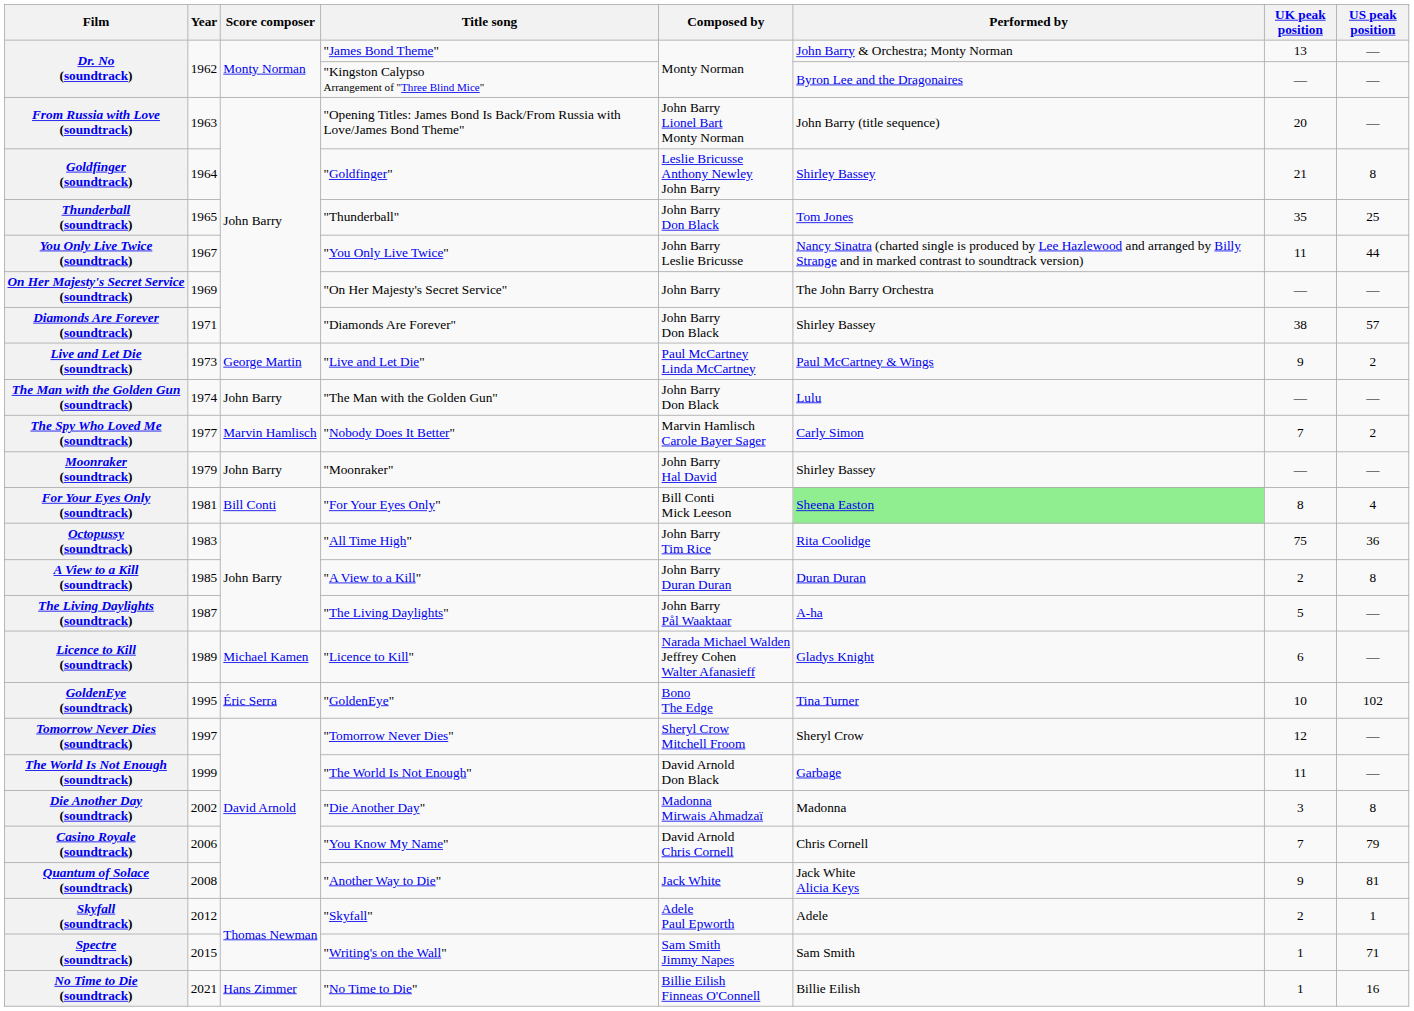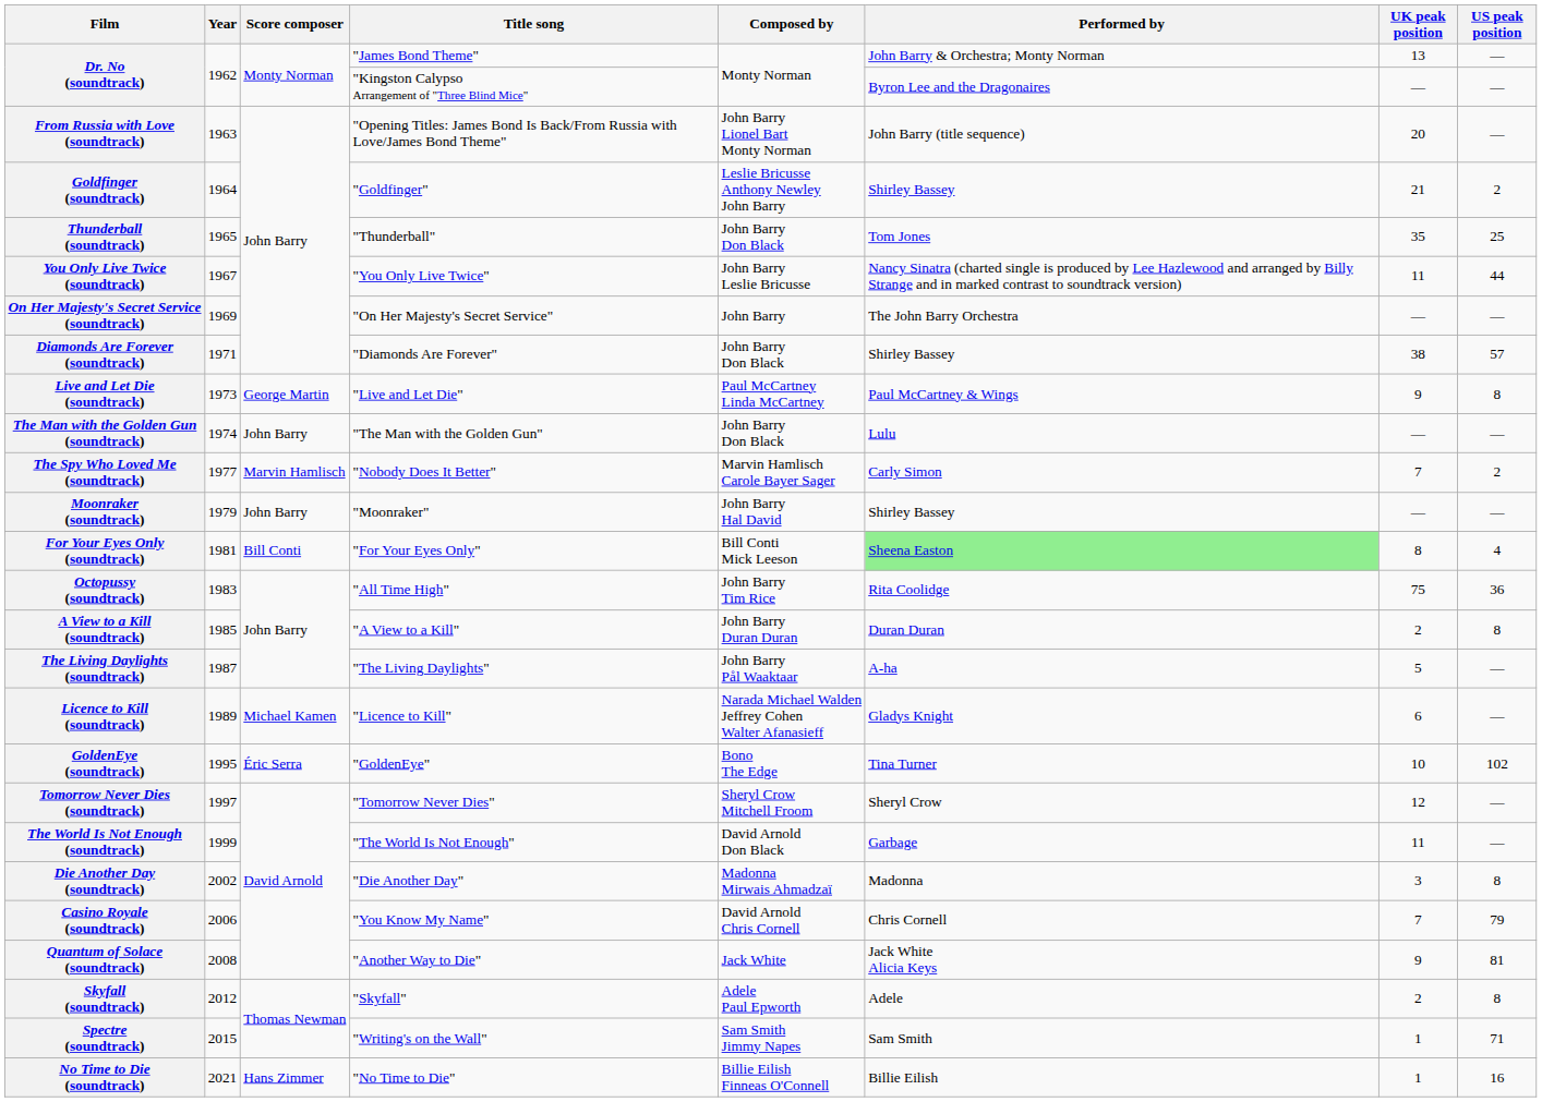 <table class="wikitable sortable plainrowheaders">
 <tr>
 <th scope="col">Film</th>
 <th scope="col">Year</th>
 <th scope="col">Score composer</th>
 <th scope="col" style="width:25em;">Title song</th>
 <th scope="col">Composed by</th>
 <th scope="col" style="width:35em;">Performed by</th>
 <th scope="col" style="width:5em;"><a href='#'>UK peak<br>position</a></th>
 <th scope="col" style="width:5em;"><a href='#'>US peak<br>position</a></th>
 </tr>
 <tr>
 <th scope="row" rowspan=2><em><a href='#'>Dr. No</a></em><br>(<a href='#'>soundtrack</a>)</th>
 <td rowspan=2>1962</td>
 <td rowspan=2><a href='#'>Monty Norman</a></td>
 <td>"<a href='#'>James Bond Theme</a>"</td>
 <td rowspan=2>Monty Norman</td>
 <td><a href='#'>John Barry</a> & Orchestra; Monty Norman</td>
 <td style="text-align:center;">13</td>
 <td style="text-align:center;">—</td>
 </tr>
 <tr>
 <td>"Kingston Calypso<br><small>Arrangement of "<a href='#'>Three Blind Mice</a>"</small></td>
 <td><a href='#'>Byron Lee and the Dragonaires</a></td>
 <td style="text-align:center;">—</td>
 <td style="text-align:center;">—</td>
 </tr>
 <tr>
 <th scope="row"><em><a href='#'>From Russia with Love</a></em><br>(<a href='#'>soundtrack</a>)</th>
 <td>1963</td>
 <td rowspan="6">John Barry</td>
 <td>"Opening Titles: James Bond Is Back/From Russia with Love/James Bond Theme"</td>
 <td>John Barry<br><a href='#'>Lionel Bart</a><br>Monty Norman</td>
 <td>John Barry (title sequence)</td>
 <td style="text-align:center;">20</td>
 <td style="text-align:center;">—</td>
 </tr>
 <tr>
 <th scope="row"><em><a href='#'>Goldfinger</a></em><br>(<a href='#'>soundtrack</a>)</th>
 <td>1964</td>
 <td>"<a href='#'>Goldfinger</a>"</td>
 <td><a href='#'>Leslie Bricusse</a><br><a href='#'>Anthony Newley</a><br>John Barry</td>
 <td><a href='#'>Shirley Bassey</a></td>
 <td style="text-align:center;">21</td>
-<td style="text-align:center;">8</td>
+<td style="text-align:center;">2</td>
 </tr>
 <tr>
 <th scope="row"><em><a href='#'>Thunderball</a></em><br>(<a href='#'>soundtrack</a>)</th>
 <td>1965</td>
 <td>"Thunderball"</td>
 <td>John Barry<br><a href='#'>Don Black</a></td>
 <td><a href='#'>Tom Jones</a></td>
 <td style="text-align:center;">35</td>
 <td style="text-align:center;">25</td>
 </tr>
 <tr>
 <th scope="row"><em><a href='#'>You Only Live Twice</a></em><br>(<a href='#'>soundtrack</a>)</th>
 <td>1967</td>
 <td>"<a href='#'>You Only Live Twice</a>"</td>
 <td>John Barry<br>Leslie Bricusse</td>
 <td><a href='#'>Nancy Sinatra</a> (charted single is produced by <a href='#'>Lee Hazlewood</a> and arranged by <a href='#'>Billy Strange</a> and in marked contrast to soundtrack version)</td>
 <td style="text-align:center;">11</td>
 <td style="text-align:center;">44</td>
 </tr>
 <tr>
 <th scope="row"><em><a href='#'>On Her Majesty's Secret Service</a></em><br>(<a href='#'>soundtrack</a>)</th>
 <td>1969</td>
 <td>"On Her Majesty's Secret Service"</td>
 <td>John Barry</td>
 <td>The John Barry Orchestra</td>
 <td style="text-align:center;">—</td>
 <td style="text-align:center;">—</td>
 </tr>
 <tr>
 <th scope="row"><em><a href='#'>Diamonds Are Forever</a></em><br>(<a href='#'>soundtrack</a>)</th>
 <td>1971</td>
 <td>"Diamonds Are Forever"</td>
 <td>John Barry<br>Don Black</td>
 <td>Shirley Bassey</td>
 <td style="text-align:center;">38</td>
 <td style="text-align:center;">57</td>
 </tr>
 <tr>
 <th scope="row"><em><a href='#'>Live and Let Die</a></em><br>(<a href='#'>soundtrack</a>)</th>
 <td>1973</td>
 <td><a href='#'>George Martin</a></td>
 <td>"<a href='#'>Live and Let Die</a>"</td>
 <td><a href='#'>Paul McCartney</a><br><a href='#'>Linda McCartney</a></td>
 <td><a href='#'>Paul McCartney & Wings</a></td>
 <td style="text-align:center;">9</td>
-<td style="text-align:center;">2</td>
+<td style="text-align:center;">8</td>
 </tr>
 <tr>
 <th scope="row"><em><a href='#'>The Man with the Golden Gun</a></em><br>(<a href='#'>soundtrack</a>)</th>
 <td>1974</td>
 <td>John Barry</td>
 <td>"The Man with the Golden Gun"</td>
 <td>John Barry<br>Don Black</td>
 <td><a href='#'>Lulu</a></td>
 <td style="text-align:center;">—</td>
 <td style="text-align:center;">—</td>
 </tr>
 <tr>
 <th scope="row"><em><a href='#'>The Spy Who Loved Me</a></em><br>(<a href='#'>soundtrack</a>)</th>
 <td>1977</td>
 <td><a href='#'>Marvin Hamlisch</a></td>
 <td>"<a href='#'>Nobody Does It Better</a>"</td>
 <td>Marvin Hamlisch<br><a href='#'>Carole Bayer Sager</a></td>
 <td><a href='#'>Carly Simon</a></td>
 <td style="text-align:center;">7</td>
 <td style="text-align:center;">2</td>
 </tr>
 <tr>
 <th scope="row"><em><a href='#'>Moonraker</a></em><br>(<a href='#'>soundtrack</a>)</th>
 <td>1979</td>
 <td>John Barry</td>
 <td>"Moonraker"</td>
 <td>John Barry<br><a href='#'>Hal David</a></td>
 <td>Shirley Bassey</td>
 <td style="text-align:center;">—</td>
 <td style="text-align:center;">—</td>
 </tr>
 <tr>
 <th scope="row"><em><a href='#'>For Your Eyes Only</a></em><br>(<a href='#'>soundtrack</a>)</th>
 <td>1981</td>
 <td><a href='#'>Bill Conti</a></td>
 <td>"<a href='#'>For Your Eyes Only</a>"</td>
 <td>Bill Conti<br>Mick Leeson</td>
 <td style="background: lightgreen;"><a href='#'>Sheena Easton</a></td>
 <td style="text-align:center;">8</td>
 <td style="text-align:center;">4</td>
 </tr>
 <tr>
 <th scope="row"><em><a href='#'>Octopussy</a></em><br>(<a href='#'>soundtrack</a>)</th>
 <td>1983</td>
 <td rowspan="3">John Barry</td>
 <td>"<a href='#'>All Time High</a>"</td>
 <td>John Barry<br><a href='#'>Tim Rice</a></td>
 <td><a href='#'>Rita Coolidge</a></td>
 <td style="text-align:center;">75</td>
 <td style="text-align:center;">36</td>
 </tr>
 <tr>
 <th scope="row"><em><a href='#'>A View to a Kill</a></em><br>(<a href='#'>soundtrack</a>)</th>
 <td>1985</td>
 <td>"<a href='#'>A View to a Kill</a>"</td>
 <td>John Barry<br><a href='#'>Duran Duran</a></td>
 <td><a href='#'>Duran Duran</a></td>
 <td style="text-align:center;">2</td>
 <td style="text-align:center;">8</td>
 </tr>
 <tr>
 <th scope="row"><em><a href='#'>The Living Daylights</a></em><br>(<a href='#'>soundtrack</a>)</th>
 <td>1987</td>
 <td>"<a href='#'>The Living Daylights</a>"</td>
 <td>John Barry<br><a href='#'>Pål Waaktaar</a></td>
 <td><a href='#'>A-ha</a></td>
 <td style="text-align:center;">5</td>
 <td style="text-align:center;">—</td>
 </tr>
 <tr>
 <th scope="row"><em><a href='#'>Licence to Kill</a></em><br>(<a href='#'>soundtrack</a>)</th>
 <td>1989</td>
 <td><a href='#'>Michael Kamen</a></td>
 <td>"<a href='#'>Licence to Kill</a>"</td>
 <td style="white-space:nowrap;"><a href='#'>Narada Michael Walden</a><br>Jeffrey Cohen<br><a href='#'>Walter Afanasieff</a></td>
 <td><a href='#'>Gladys Knight</a></td>
 <td style="text-align:center;">6</td>
 <td style="text-align:center;">—</td>
 </tr>
 <tr>
 <th scope="row"><em><a href='#'>GoldenEye</a></em><br>(<a href='#'>soundtrack</a>)</th>
 <td>1995</td>
 <td><a href='#'>Éric Serra</a></td>
 <td>"<a href='#'>GoldenEye</a>"</td>
 <td><a href='#'>Bono</a><br><a href='#'>The Edge</a></td>
 <td><a href='#'>Tina Turner</a></td>
 <td style="text-align:center;">10</td>
 <td style="text-align:center;">102</td>
 </tr>
 <tr>
 <th scope="row"><em><a href='#'>Tomorrow Never Dies</a></em><br>(<a href='#'>soundtrack</a>)</th>
 <td>1997</td>
 <td rowspan="5"><a href='#'>David Arnold</a></td>
 <td>"<a href='#'>Tomorrow Never Dies</a>"</td>
 <td><a href='#'>Sheryl Crow</a><br><a href='#'>Mitchell Froom</a></td>
 <td>Sheryl Crow</td>
 <td style="text-align:center;">12</td>
 <td style="text-align:center;">—</td>
 </tr>
 <tr>
 <th scope="row"><em><a href='#'>The World Is Not Enough</a></em><br>(<a href='#'>soundtrack</a>)</th>
 <td>1999</td>
 <td>"<a href='#'>The World Is Not Enough</a>"</td>
 <td>David Arnold<br>Don Black</td>
 <td><a href='#'>Garbage</a></td>
 <td style="text-align:center;">11</td>
 <td style="text-align:center;">—</td>
 </tr>
 <tr>
 <th scope="row"><em><a href='#'>Die Another Day</a></em><br>(<a href='#'>soundtrack</a>)</th>
 <td>2002</td>
 <td>"<a href='#'>Die Another Day</a>"</td>
 <td><a href='#'>Madonna</a><br><a href='#'>Mirwais Ahmadzaï</a></td>
 <td>Madonna</td>
 <td style="text-align:center;">3</td>
 <td style="text-align:center;">8</td>
 </tr>
 <tr>
 <th scope="row"><em><a href='#'>Casino Royale</a></em><br>(<a href='#'>soundtrack</a>)</th>
 <td>2006</td>
 <td>"<a href='#'>You Know My Name</a>"</td>
 <td>David Arnold<br><a href='#'>Chris Cornell</a></td>
 <td>Chris Cornell</td>
 <td style="text-align:center;">7</td>
 <td style="text-align:center;">79</td>
 </tr>
 <tr>
 <th scope="row"><em><a href='#'>Quantum of Solace</a></em><br>(<a href='#'>soundtrack</a>)</th>
 <td>2008</td>
 <td>"<a href='#'>Another Way to Die</a>"</td>
 <td><a href='#'>Jack White</a></td>
 <td>Jack White<br><a href='#'>Alicia Keys</a></td>
 <td style="text-align:center;">9</td>
 <td style="text-align:center;">81</td>
 </tr>
 <tr>
 <th scope="row"><em><a href='#'>Skyfall</a></em><br>(<a href='#'>soundtrack</a>)</th>
 <td>2012</td>
 <td rowspan="2" style="white-space:nowrap;"><a href='#'>Thomas Newman</a></td>
 <td>"<a href='#'>Skyfall</a>"</td>
 <td><a href='#'>Adele</a><br><a href='#'>Paul Epworth</a></td>
 <td>Adele</td>
 <td style="text-align:center;">2</td>
-<td style="text-align:center;">1</td>
+<td style="text-align:center;">8</td>
 </tr>
 <tr>
 <th scope="row"><em><a href='#'>Spectre</a></em><br>(<a href='#'>soundtrack</a>)</th>
 <td>2015</td>
 <td>"<a href='#'>Writing's on the Wall</a>"<br></td>
 <td><a href='#'>Sam Smith</a><br><a href='#'>Jimmy Napes</a></td>
 <td>Sam Smith</td>
 <td style="text-align:center;">1</td>
 <td style="text-align:center;">71</td>
 </tr>
 <tr>
 <th scope="row"><em><a href='#'>No Time to Die</a></em><br>(<a href='#'>soundtrack</a>)</th>
 <td>2021</td>
 <td><a href='#'>Hans Zimmer</a></td>
 <td>"<a href='#'>No Time to Die</a>"</td>
 <td><a href='#'>Billie Eilish</a><br><a href='#'>Finneas O'Connell</a></td>
 <td>Billie Eilish</td>
 <td style="text-align:center;">1</td>
 <td style="text-align:center;">16</td>
 </tr>
 </table>
